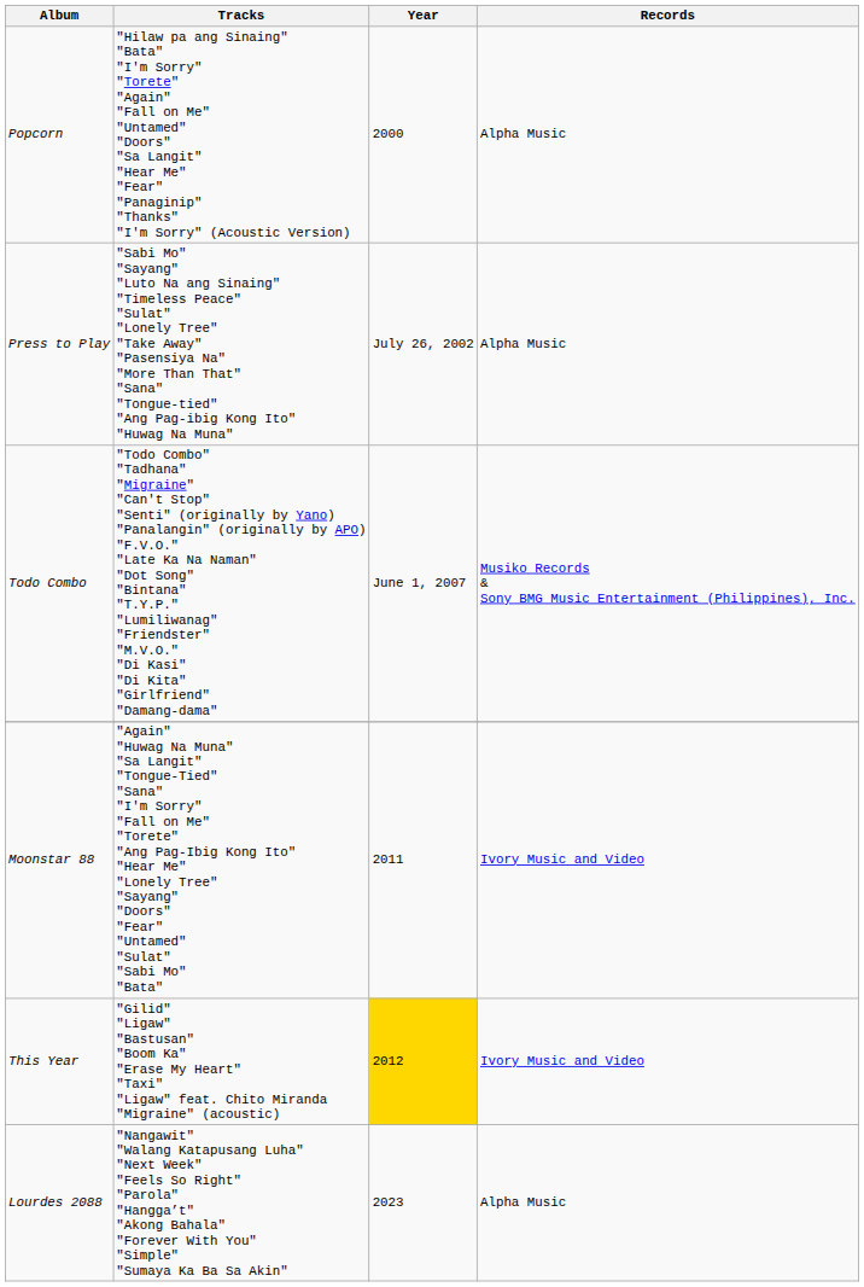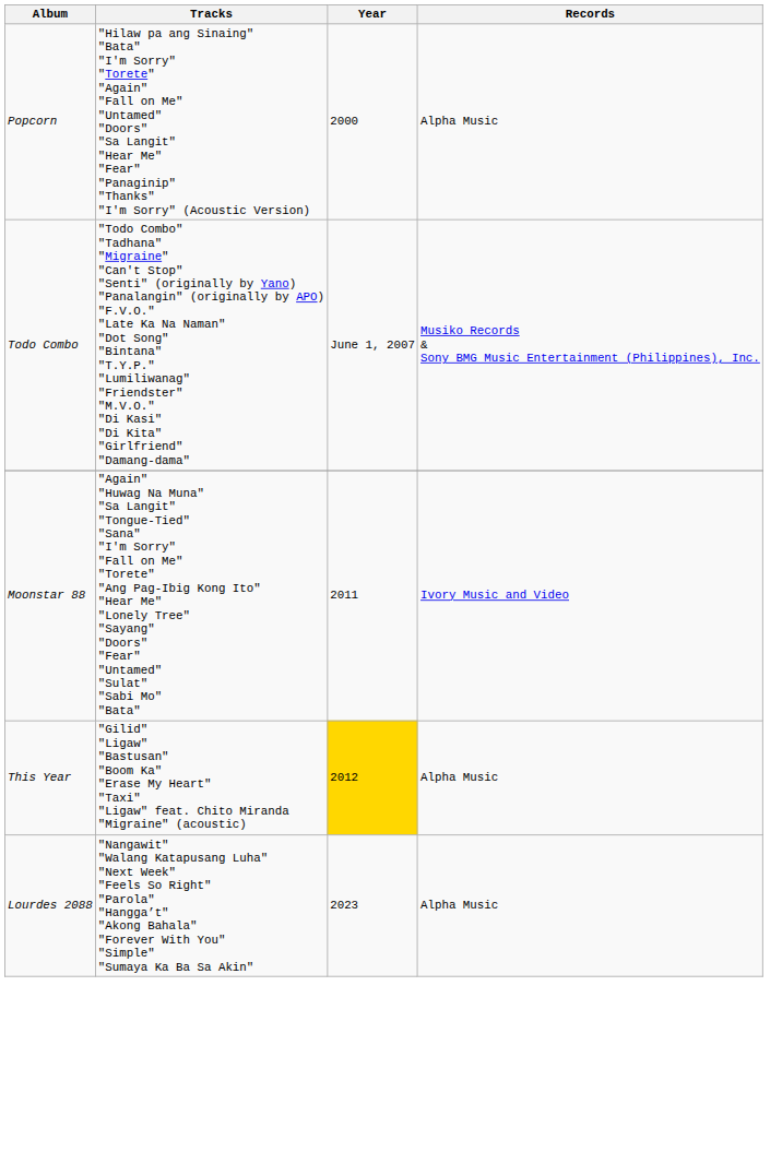 <table class="wikitable">
 <tr>
 <th>Album</th>
 <th>Tracks</th>
 <th>Year</th>
 <th>Records</th>
 </tr>
 <tr>
 <td><em>Popcorn</em></td>
 <td>"Hilaw pa ang Sinaing" <br> "Bata" <br>"I'm Sorry" <br>"<a href='#'>Torete</a>" <br>"Again" <br>"Fall on Me" <br>"Untamed" <br>"Doors" <br>"Sa Langit" <br>"Hear Me" <br>"Fear" <br>"Panaginip" <br>"Thanks" <br>"I'm Sorry" (Acoustic Version)</td>
 <td>2000</td>
-<td>Alpha Music</td>
-</tr>
-<tr>
-<td><em>Press to Play</em></td>
-<td>"Sabi Mo" <br>"Sayang"<br>"Luto Na ang Sinaing"<br>"Timeless Peace" <br>"Sulat" <br>"Lonely Tree" <br>"Take Away" <br>"Pasensiya Na" <br>"More Than That" <br>"Sana" <br>"Tongue-tied" <br>"Ang Pag-ibig Kong Ito" <br>"Huwag Na Muna"</td>
-<td>July 26, 2002</td>
 <td>Alpha Music</td>
 </tr>
 <tr>
 <td><em>Todo Combo</em></td>
 <td>"Todo Combo" <br>"Tadhana" <br>"<a href='#'>Migraine</a>" <br>"Can't Stop" <br>"Senti" (originally by <a href='#'>Yano</a>) <br>"Panalangin" (originally by <a href='#'>APO</a>) <br>"F.V.O." <br>"Late Ka Na Naman" <br>"Dot Song" <br>"Bintana" <br>"T.Y.P." <br>"Lumiliwanag" <br>"Friendster" <br>"M.V.O." <br>"Di Kasi" <br>"Di Kita" <br>"Girlfriend" <br>"Damang-dama"</td>
 <td>June 1, 2007</td>
 <td><a href='#'>Musiko Records</a><br>&<br><a href='#'>Sony BMG Music Entertainment (Philippines), Inc.</a></td>
 </tr>
 <tr>
 </tr>
 <tr>
 <td><em>Moonstar 88</em></td>
 <td>"Again" <br>"Huwag Na Muna" <br>"Sa Langit" <br>"Tongue-Tied" <br>"Sana" <br>"I'm Sorry" <br>"Fall on Me" <br>"Torete" <br>"Ang Pag-Ibig Kong Ito" <br>"Hear Me" <br>"Lonely Tree" <br>"Sayang" <br>"Doors" <br>"Fear" <br>"Untamed" <br>"Sulat" <br>"Sabi Mo" <br>"Bata"</td>
 <td>2011</td>
 <td><a href='#'>Ivory Music and Video</a></td>
 </tr>
 <tr>
 <td><em>This Year</em></td>
 <td>"Gilid" <br>"Ligaw" <br>"Bastusan" <br>"Boom Ka" <br>"Erase My Heart" <br>"Taxi" <br>"Ligaw" feat. Chito Miranda <br>"Migraine" (acoustic)</td>
 <td style="background: gold;">2012</td>
-<td><a href='#'>Ivory Music and Video</a></td>
+<td>Alpha Music</td>
 </tr>
 <tr>
 <td><em>Lourdes 2088</em></td>
 <td>"Nangawit" <br>"Walang Katapusang Luha" <br>"Next Week" <br>"Feels So Right" <br>"Parola" <br>"Hangga’t" <br>"Akong Bahala" <br>"Forever With You" <br>"Simple" <br>"Sumaya Ka Ba Sa Akin"</td>
 <td>2023</td>
 <td>Alpha Music</td>
 </tr>
 </table>
